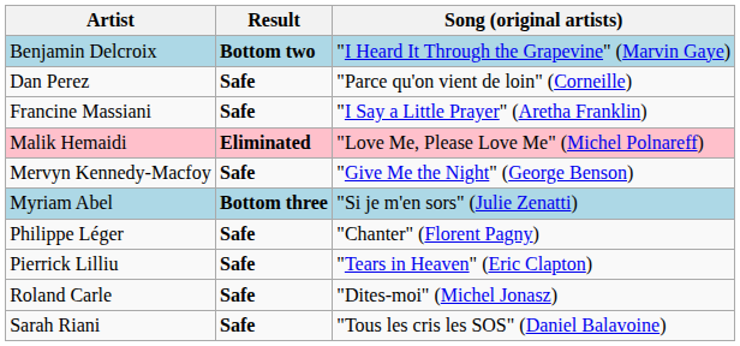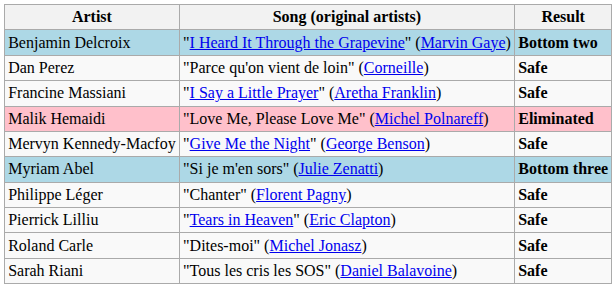 <table class=wikitable>
 <tr>
 <th>Artist</th>
+<th>Song (original artists)</th>
 <th>Result</th>
-<th>Song (original artists)</th>
 </tr>
 <tr style="background:lightblue;">
 <td>Benjamin Delcroix</td>
+<td>"<a href='#'>I Heard It Through the Grapevine</a>" (<a href='#'>Marvin Gaye</a>)</td>
 <td><strong>Bottom two</strong></td>
-<td>"<a href='#'>I Heard It Through the Grapevine</a>" (<a href='#'>Marvin Gaye</a>)</td>
 </tr>
 <tr>
 <td>Dan Perez</td>
+<td>"Parce qu'on vient de loin" (<a href='#'>Corneille</a>)</td>
 <td><strong>Safe</strong></td>
-<td>"Parce qu'on vient de loin" (<a href='#'>Corneille</a>)</td>
 </tr>
 <tr>
 <td>Francine Massiani</td>
+<td>"<a href='#'>I Say a Little Prayer</a>" (<a href='#'>Aretha Franklin</a>)</td>
 <td><strong>Safe</strong></td>
-<td>"<a href='#'>I Say a Little Prayer</a>" (<a href='#'>Aretha Franklin</a>)</td>
 </tr>
 <tr style="background:pink;">
 <td>Malik Hemaidi</td>
+<td>"Love Me, Please Love Me" (<a href='#'>Michel Polnareff</a>)</td>
 <td><strong>Eliminated</strong></td>
-<td>"Love Me, Please Love Me" (<a href='#'>Michel Polnareff</a>)</td>
 </tr>
 <tr>
 <td>Mervyn Kennedy-Macfoy</td>
+<td>"<a href='#'>Give Me the Night</a>" (<a href='#'>George Benson</a>)</td>
 <td><strong>Safe</strong></td>
-<td>"<a href='#'>Give Me the Night</a>" (<a href='#'>George Benson</a>)</td>
 </tr>
 <tr style="background:lightblue;">
 <td>Myriam Abel</td>
+<td>"Si je m'en sors" (<a href='#'>Julie Zenatti</a>)</td>
 <td><strong>Bottom three</strong></td>
-<td>"Si je m'en sors" (<a href='#'>Julie Zenatti</a>)</td>
 </tr>
 <tr>
 <td>Philippe Léger</td>
+<td>"Chanter" (<a href='#'>Florent Pagny</a>)</td>
 <td><strong>Safe</strong></td>
-<td>"Chanter" (<a href='#'>Florent Pagny</a>)</td>
 </tr>
 <tr>
 <td>Pierrick Lilliu</td>
+<td>"<a href='#'>Tears in Heaven</a>" (<a href='#'>Eric Clapton</a>)</td>
 <td><strong>Safe</strong></td>
-<td>"<a href='#'>Tears in Heaven</a>" (<a href='#'>Eric Clapton</a>)</td>
 </tr>
 <tr>
 <td>Roland Carle</td>
+<td>"Dites-moi" (<a href='#'>Michel Jonasz</a>)</td>
 <td><strong>Safe</strong></td>
-<td>"Dites-moi" (<a href='#'>Michel Jonasz</a>)</td>
 </tr>
 <tr>
 <td>Sarah Riani</td>
+<td>"Tous les cris les SOS" (<a href='#'>Daniel Balavoine</a>)</td>
 <td><strong>Safe</strong></td>
-<td>"Tous les cris les SOS" (<a href='#'>Daniel Balavoine</a>)</td>
 </tr>
 </table>
